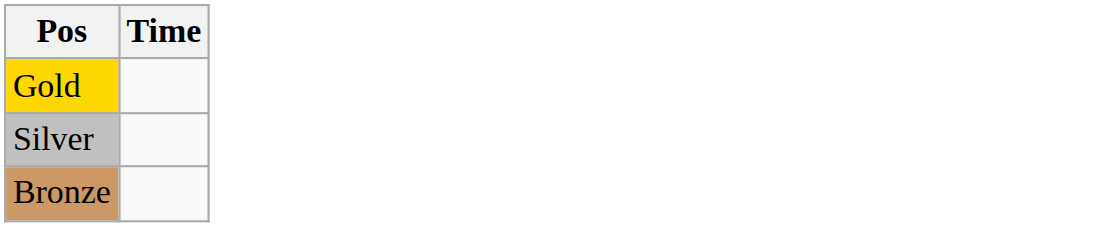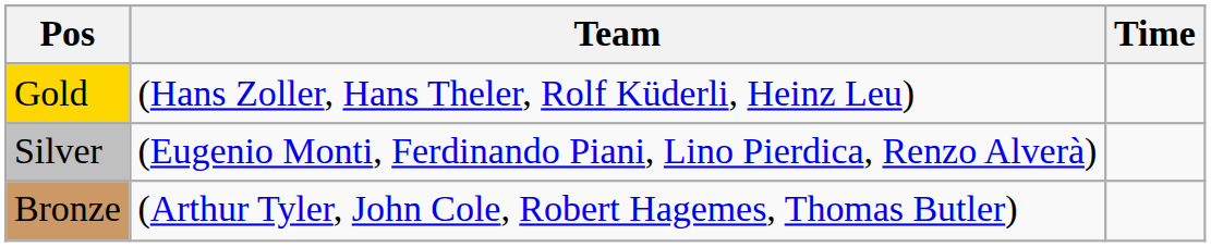 <table class="wikitable">
 <tr>
 <th>Pos</th>
+<th>Team</th>
 <th>Time</th>
 </tr>
 <tr>
 <td style="background:gold">Gold</td>
+<td> (<a href='#'>Hans Zoller</a>, <a href='#'>Hans Theler</a>, <a href='#'>Rolf Küderli</a>, <a href='#'>Heinz Leu</a>)</td>
 <td></td>
 </tr>
 <tr>
 <td style="background:silver">Silver</td>
+<td> (<a href='#'>Eugenio Monti</a>, <a href='#'>Ferdinando Piani</a>, <a href='#'>Lino Pierdica</a>, <a href='#'>Renzo Alverà</a>)</td>
 <td></td>
 </tr>
 <tr>
 <td style="background:#cc9966">Bronze</td>
+<td> (<a href='#'>Arthur Tyler</a>, <a href='#'>John Cole</a>, <a href='#'>Robert Hagemes</a>, <a href='#'>Thomas Butler</a>)</td>
 <td></td>
 </tr>
 </table>
